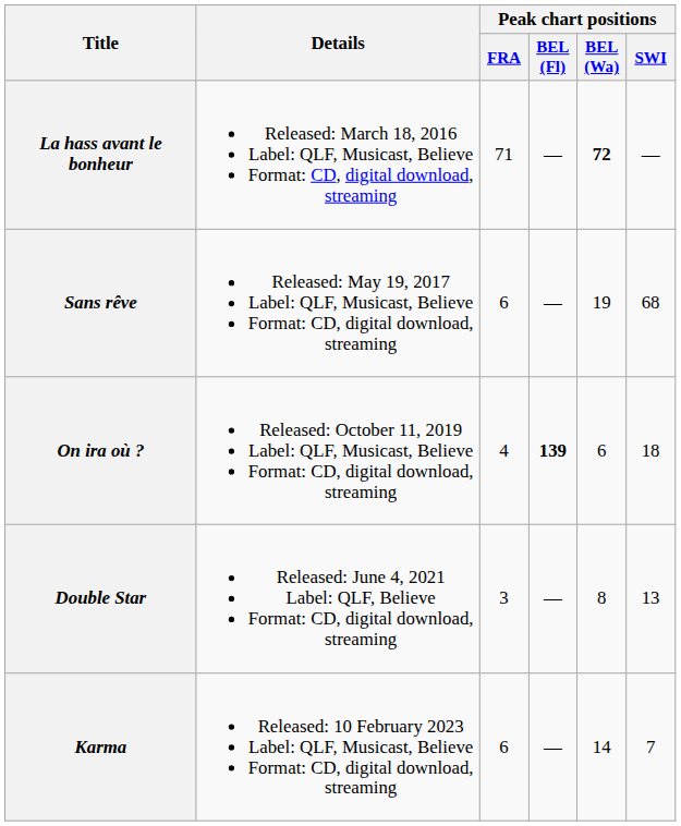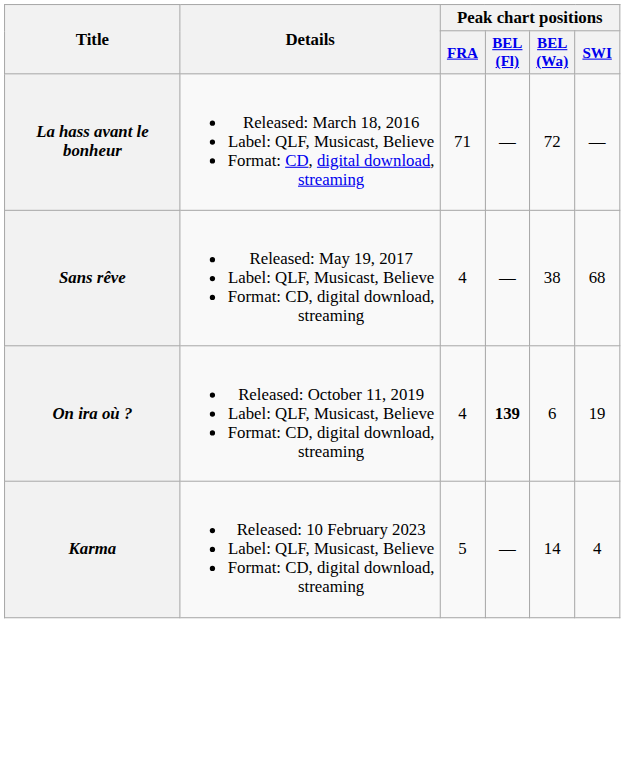 <table class="wikitable plainrowheaders" style="text-align:center;">
 <tr>
 <th scope="col" rowspan="2" style="width:10em;">Title</th>
 <th scope="col" rowspan="2" style="width:15em;">Details</th>
 <th scope="col" colspan="4">Peak chart positions</th>
 </tr>
 <tr>
 <th scope="col" style="width:2.5em;font-size:90%;"><a href='#'>FRA</a><br></th>
 <th scope="col" style="width:2.5em;font-size:90%;"><a href='#'>BEL<br>(Fl)</a><br></th>
 <th scope="col" style="width:2.5em;font-size:90%;"><a href='#'>BEL<br>(Wa)</a><br></th>
 <th scope="col" style="width:2.5em;font-size:90%;"><a href='#'>SWI</a><br></th>
 </tr>
 <tr>
 <th scope="row"><em>La hass avant le bonheur</em></th>
 <td><br><ul><li>Released: March 18, 2016</li><li>Label: QLF, Musicast, Believe</li><li>Format: <a href='#'>CD</a>, <a href='#'>digital download</a>, <a href='#'>streaming</a></li></ul></td>
 <td>71</td>
 <td>—</td>
-<td><strong>72</strong></td>
+<td>72</td>
 <td>—</td>
 </tr>
 <tr>
 <th scope="row"><em>Sans rêve</em></th>
 <td><br><ul><li>Released: May 19, 2017</li><li>Label: QLF, Musicast, Believe</li><li>Format: CD, digital download, streaming</li></ul></td>
-<td>6</td>
+<td>4</td>
 <td>—</td>
-<td>19</td>
+<td>38</td>
 <td>68</td>
 </tr>
 <tr>
 <th scope="row"><em>On ira où ?</em></th>
 <td><br><ul><li>Released: October 11, 2019</li><li>Label: QLF, Musicast, Believe</li><li>Format: CD, digital download, streaming</li></ul></td>
 <td>4</td>
 <td><strong>139</strong></td>
 <td>6</td>
-<td>18</td>
-</tr>
-<tr>
-<th scope="row"><em>Double Star</em></th>
-<td><br><ul><li>Released: June 4, 2021</li><li>Label: QLF, Believe</li><li>Format: CD, digital download, streaming</li></ul></td>
-<td>3</td>
-<td>—</td>
-<td>8</td>
-<td>13</td>
+<td>19</td>
 </tr>
 <tr>
 <th scope="row"><em>Karma</em></th>
 <td><br><ul><li>Released: 10 February 2023</li><li>Label: QLF, Musicast, Believe</li><li>Format: CD, digital download, streaming</li></ul></td>
-<td>6<br></td>
+<td>5<br></td>
 <td>—</td>
 <td>14</td>
-<td>7</td>
+<td>4</td>
 </tr>
 </table>
